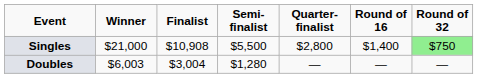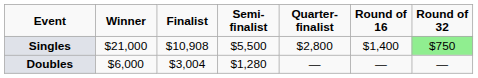 <table class="wikitable" style="font-size:90%; text-align:center">
 <tr>
 <td width="104px"><strong>Event</strong></td>
 <td width="68px"><strong>Winner</strong></td>
 <td width="68px"><strong>Finalist</strong></td>
 <td width="68px"><strong>Semi-finalist</strong></td>
 <td width="80px"><strong>Quarter-finalist</strong></td>
 <td width="68px"><strong>Round of 16</strong></td>
 <td width="68px"><strong>Round of 32</strong></td>
 </tr>
 <tr>
 <td bgcolor="#dfe2e9"><strong>Singles</strong></td>
 <td>$21,000</td>
 <td>$10,908</td>
 <td>$5,500</td>
 <td>$2,800</td>
 <td>$1,400</td>
 <td style="background: lightgreen;">$750</td>
 </tr>
 <tr>
 <td bgcolor="#dfe2e9"><strong>Doubles</strong></td>
-<td>$6,003</td>
+<td>$6,000</td>
 <td>$3,004</td>
 <td>$1,280</td>
 <td>—</td>
 <td>—</td>
 <td>—</td>
 </tr>
 </table>
